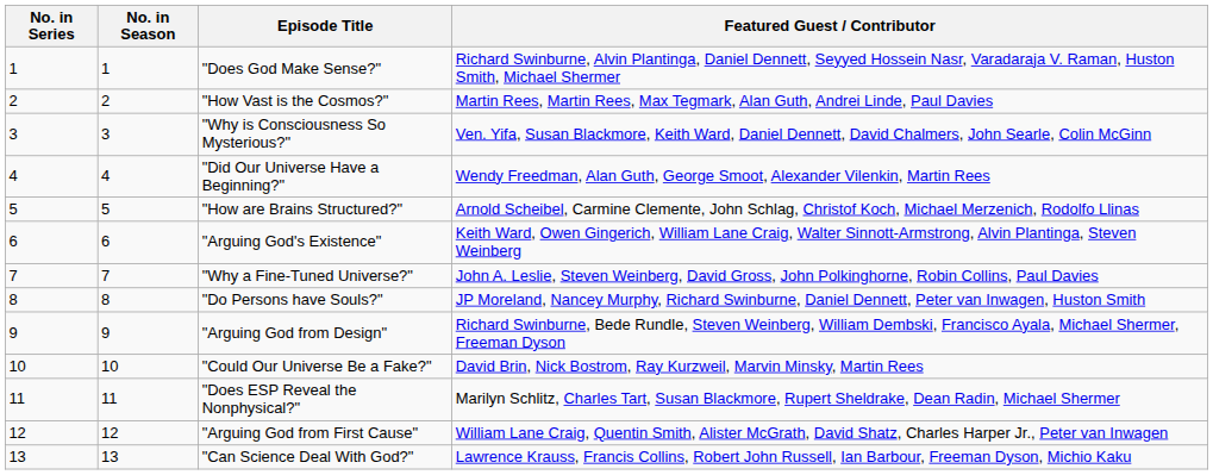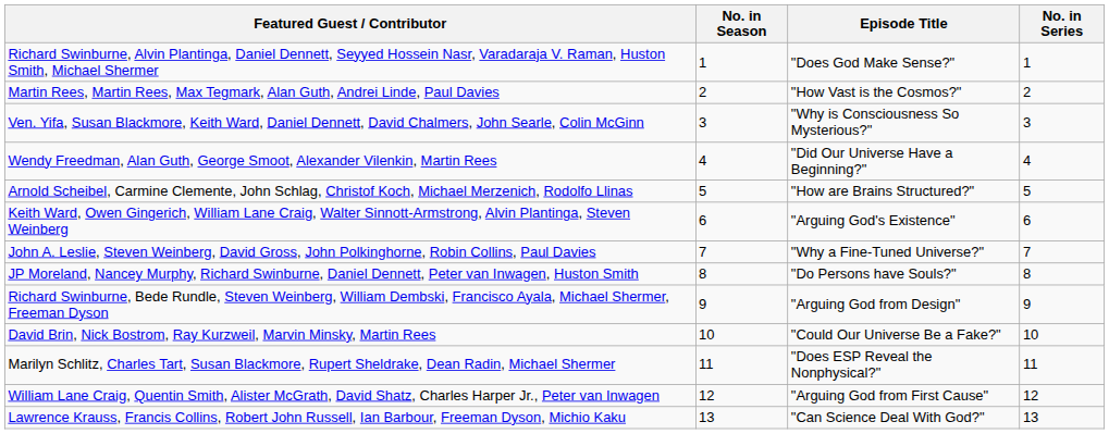 <table class="wikitable">
 <tr>
-<th>No. in Series</th>
+<th>Featured Guest / Contributor</th>
 <th>No. in Season</th>
 <th>Episode Title</th>
-<th>Featured Guest / Contributor</th>
+<th>No. in Series</th>
 </tr>
 <tr>
-<td>1</td>
+<td><a href='#'>Richard Swinburne</a>, <a href='#'>Alvin Plantinga</a>, <a href='#'>Daniel Dennett</a>, <a href='#'>Seyyed Hossein Nasr</a>, <a href='#'>Varadaraja V. Raman</a>, <a href='#'>Huston Smith</a>, <a href='#'>Michael Shermer</a></td>
 <td>1</td>
 <td>"Does God Make Sense?"</td>
-<td><a href='#'>Richard Swinburne</a>, <a href='#'>Alvin Plantinga</a>, <a href='#'>Daniel Dennett</a>, <a href='#'>Seyyed Hossein Nasr</a>, <a href='#'>Varadaraja V. Raman</a>, <a href='#'>Huston Smith</a>, <a href='#'>Michael Shermer</a></td>
+<td>1</td>
 </tr>
 <tr>
-<td>2</td>
+<td><a href='#'>Martin Rees</a>, <a href='#'>Martin Rees</a>, <a href='#'>Max Tegmark</a>, <a href='#'>Alan Guth</a>, <a href='#'>Andrei Linde</a>, <a href='#'>Paul Davies</a></td>
 <td>2</td>
 <td>"How Vast is the Cosmos?"</td>
-<td><a href='#'>Martin Rees</a>, <a href='#'>Martin Rees</a>, <a href='#'>Max Tegmark</a>, <a href='#'>Alan Guth</a>, <a href='#'>Andrei Linde</a>, <a href='#'>Paul Davies</a></td>
+<td>2</td>
 </tr>
 <tr>
-<td>3</td>
+<td><a href='#'>Ven. Yifa</a>, <a href='#'>Susan Blackmore</a>, <a href='#'>Keith Ward</a>, <a href='#'>Daniel Dennett</a>, <a href='#'>David Chalmers</a>, <a href='#'>John Searle</a>, <a href='#'>Colin McGinn</a></td>
 <td>3</td>
 <td>"Why is Consciousness So Mysterious?"</td>
-<td><a href='#'>Ven. Yifa</a>, <a href='#'>Susan Blackmore</a>, <a href='#'>Keith Ward</a>, <a href='#'>Daniel Dennett</a>, <a href='#'>David Chalmers</a>, <a href='#'>John Searle</a>, <a href='#'>Colin McGinn</a></td>
+<td>3</td>
 </tr>
 <tr>
-<td>4</td>
+<td><a href='#'>Wendy Freedman</a>, <a href='#'>Alan Guth</a>, <a href='#'>George Smoot</a>, <a href='#'>Alexander Vilenkin</a>, <a href='#'>Martin Rees</a></td>
 <td>4</td>
 <td>"Did Our Universe Have a Beginning?"</td>
-<td><a href='#'>Wendy Freedman</a>, <a href='#'>Alan Guth</a>, <a href='#'>George Smoot</a>, <a href='#'>Alexander Vilenkin</a>, <a href='#'>Martin Rees</a></td>
+<td>4</td>
 </tr>
 <tr>
-<td>5</td>
+<td><a href='#'>Arnold Scheibel</a>, Carmine Clemente, John Schlag, <a href='#'>Christof Koch</a>, <a href='#'>Michael Merzenich</a>, <a href='#'>Rodolfo Llinas</a></td>
 <td>5</td>
 <td>"How are Brains Structured?"</td>
-<td><a href='#'>Arnold Scheibel</a>, Carmine Clemente, John Schlag, <a href='#'>Christof Koch</a>, <a href='#'>Michael Merzenich</a>, <a href='#'>Rodolfo Llinas</a></td>
+<td>5</td>
 </tr>
 <tr>
-<td>6</td>
+<td><a href='#'>Keith Ward</a>, <a href='#'>Owen Gingerich</a>, <a href='#'>William Lane Craig</a>, <a href='#'>Walter Sinnott-Armstrong</a>, <a href='#'>Alvin Plantinga</a>, <a href='#'>Steven Weinberg</a></td>
 <td>6</td>
 <td>"Arguing God's Existence"</td>
-<td><a href='#'>Keith Ward</a>, <a href='#'>Owen Gingerich</a>, <a href='#'>William Lane Craig</a>, <a href='#'>Walter Sinnott-Armstrong</a>, <a href='#'>Alvin Plantinga</a>, <a href='#'>Steven Weinberg</a></td>
+<td>6</td>
 </tr>
 <tr>
-<td>7</td>
+<td><a href='#'>John A. Leslie</a>, <a href='#'>Steven Weinberg</a>, <a href='#'>David Gross</a>, <a href='#'>John Polkinghorne</a>, <a href='#'>Robin Collins</a>, <a href='#'>Paul Davies</a></td>
 <td>7</td>
 <td>"Why a Fine-Tuned Universe?"</td>
-<td><a href='#'>John A. Leslie</a>, <a href='#'>Steven Weinberg</a>, <a href='#'>David Gross</a>, <a href='#'>John Polkinghorne</a>, <a href='#'>Robin Collins</a>, <a href='#'>Paul Davies</a></td>
+<td>7</td>
 </tr>
 <tr>
-<td>8</td>
+<td><a href='#'>JP Moreland</a>, <a href='#'>Nancey Murphy</a>, <a href='#'>Richard Swinburne</a>, <a href='#'>Daniel Dennett</a>, <a href='#'>Peter van Inwagen</a>, <a href='#'>Huston Smith</a></td>
 <td>8</td>
 <td>"Do Persons have Souls?"</td>
-<td><a href='#'>JP Moreland</a>, <a href='#'>Nancey Murphy</a>, <a href='#'>Richard Swinburne</a>, <a href='#'>Daniel Dennett</a>, <a href='#'>Peter van Inwagen</a>, <a href='#'>Huston Smith</a></td>
+<td>8</td>
 </tr>
 <tr>
-<td>9</td>
+<td><a href='#'>Richard Swinburne</a>, Bede Rundle, <a href='#'>Steven Weinberg</a>, <a href='#'>William Dembski</a>, <a href='#'>Francisco Ayala</a>, <a href='#'>Michael Shermer</a>, <a href='#'>Freeman Dyson</a></td>
 <td>9</td>
 <td>"Arguing God from Design"</td>
-<td><a href='#'>Richard Swinburne</a>, Bede Rundle, <a href='#'>Steven Weinberg</a>, <a href='#'>William Dembski</a>, <a href='#'>Francisco Ayala</a>, <a href='#'>Michael Shermer</a>, <a href='#'>Freeman Dyson</a></td>
+<td>9</td>
 </tr>
 <tr>
-<td>10</td>
+<td><a href='#'>David Brin</a>, <a href='#'>Nick Bostrom</a>, <a href='#'>Ray Kurzweil</a>, <a href='#'>Marvin Minsky</a>, <a href='#'>Martin Rees</a></td>
 <td>10</td>
 <td>"Could Our Universe Be a Fake?"</td>
-<td><a href='#'>David Brin</a>, <a href='#'>Nick Bostrom</a>, <a href='#'>Ray Kurzweil</a>, <a href='#'>Marvin Minsky</a>, <a href='#'>Martin Rees</a></td>
+<td>10</td>
 </tr>
 <tr>
-<td>11</td>
+<td>Marilyn Schlitz, <a href='#'>Charles Tart</a>, <a href='#'>Susan Blackmore</a>, <a href='#'>Rupert Sheldrake</a>, <a href='#'>Dean Radin</a>, <a href='#'>Michael Shermer</a></td>
 <td>11</td>
 <td>"Does ESP Reveal the Nonphysical?"</td>
-<td>Marilyn Schlitz, <a href='#'>Charles Tart</a>, <a href='#'>Susan Blackmore</a>, <a href='#'>Rupert Sheldrake</a>, <a href='#'>Dean Radin</a>, <a href='#'>Michael Shermer</a></td>
+<td>11</td>
 </tr>
 <tr>
-<td>12</td>
+<td><a href='#'>William Lane Craig</a>, <a href='#'>Quentin Smith</a>, <a href='#'>Alister McGrath</a>, <a href='#'>David Shatz</a>, Charles Harper Jr., <a href='#'>Peter van Inwagen</a></td>
 <td>12</td>
 <td>"Arguing God from First Cause"</td>
-<td><a href='#'>William Lane Craig</a>, <a href='#'>Quentin Smith</a>, <a href='#'>Alister McGrath</a>, <a href='#'>David Shatz</a>, Charles Harper Jr., <a href='#'>Peter van Inwagen</a></td>
+<td>12</td>
 </tr>
 <tr>
-<td>13</td>
+<td><a href='#'>Lawrence Krauss</a>, <a href='#'>Francis Collins</a>, <a href='#'>Robert John Russell</a>, <a href='#'>Ian Barbour</a>, <a href='#'>Freeman Dyson</a>, <a href='#'>Michio Kaku</a></td>
 <td>13</td>
 <td>"Can Science Deal With God?"</td>
-<td><a href='#'>Lawrence Krauss</a>, <a href='#'>Francis Collins</a>, <a href='#'>Robert John Russell</a>, <a href='#'>Ian Barbour</a>, <a href='#'>Freeman Dyson</a>, <a href='#'>Michio Kaku</a></td>
+<td>13</td>
 </tr>
 </table>
